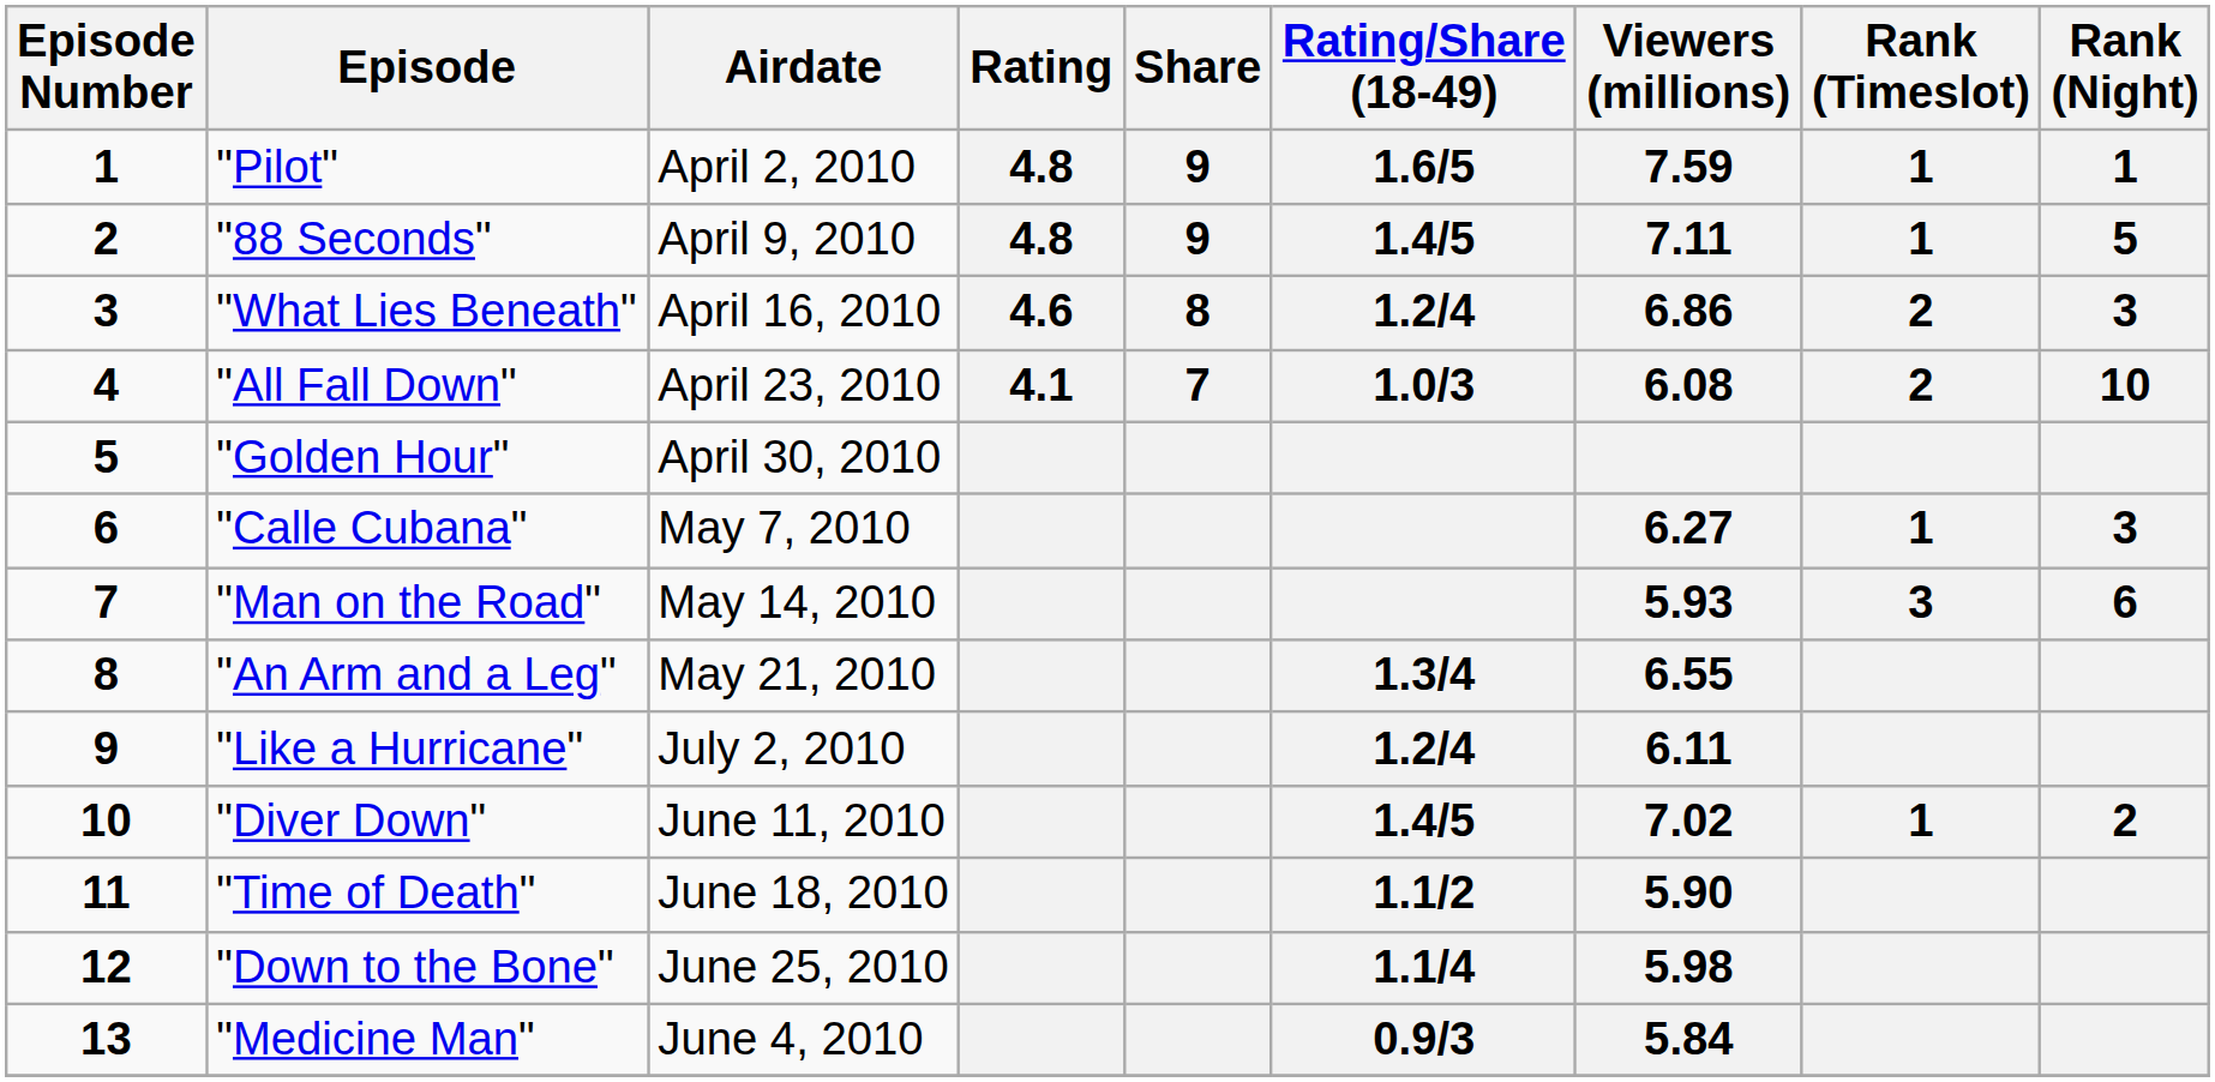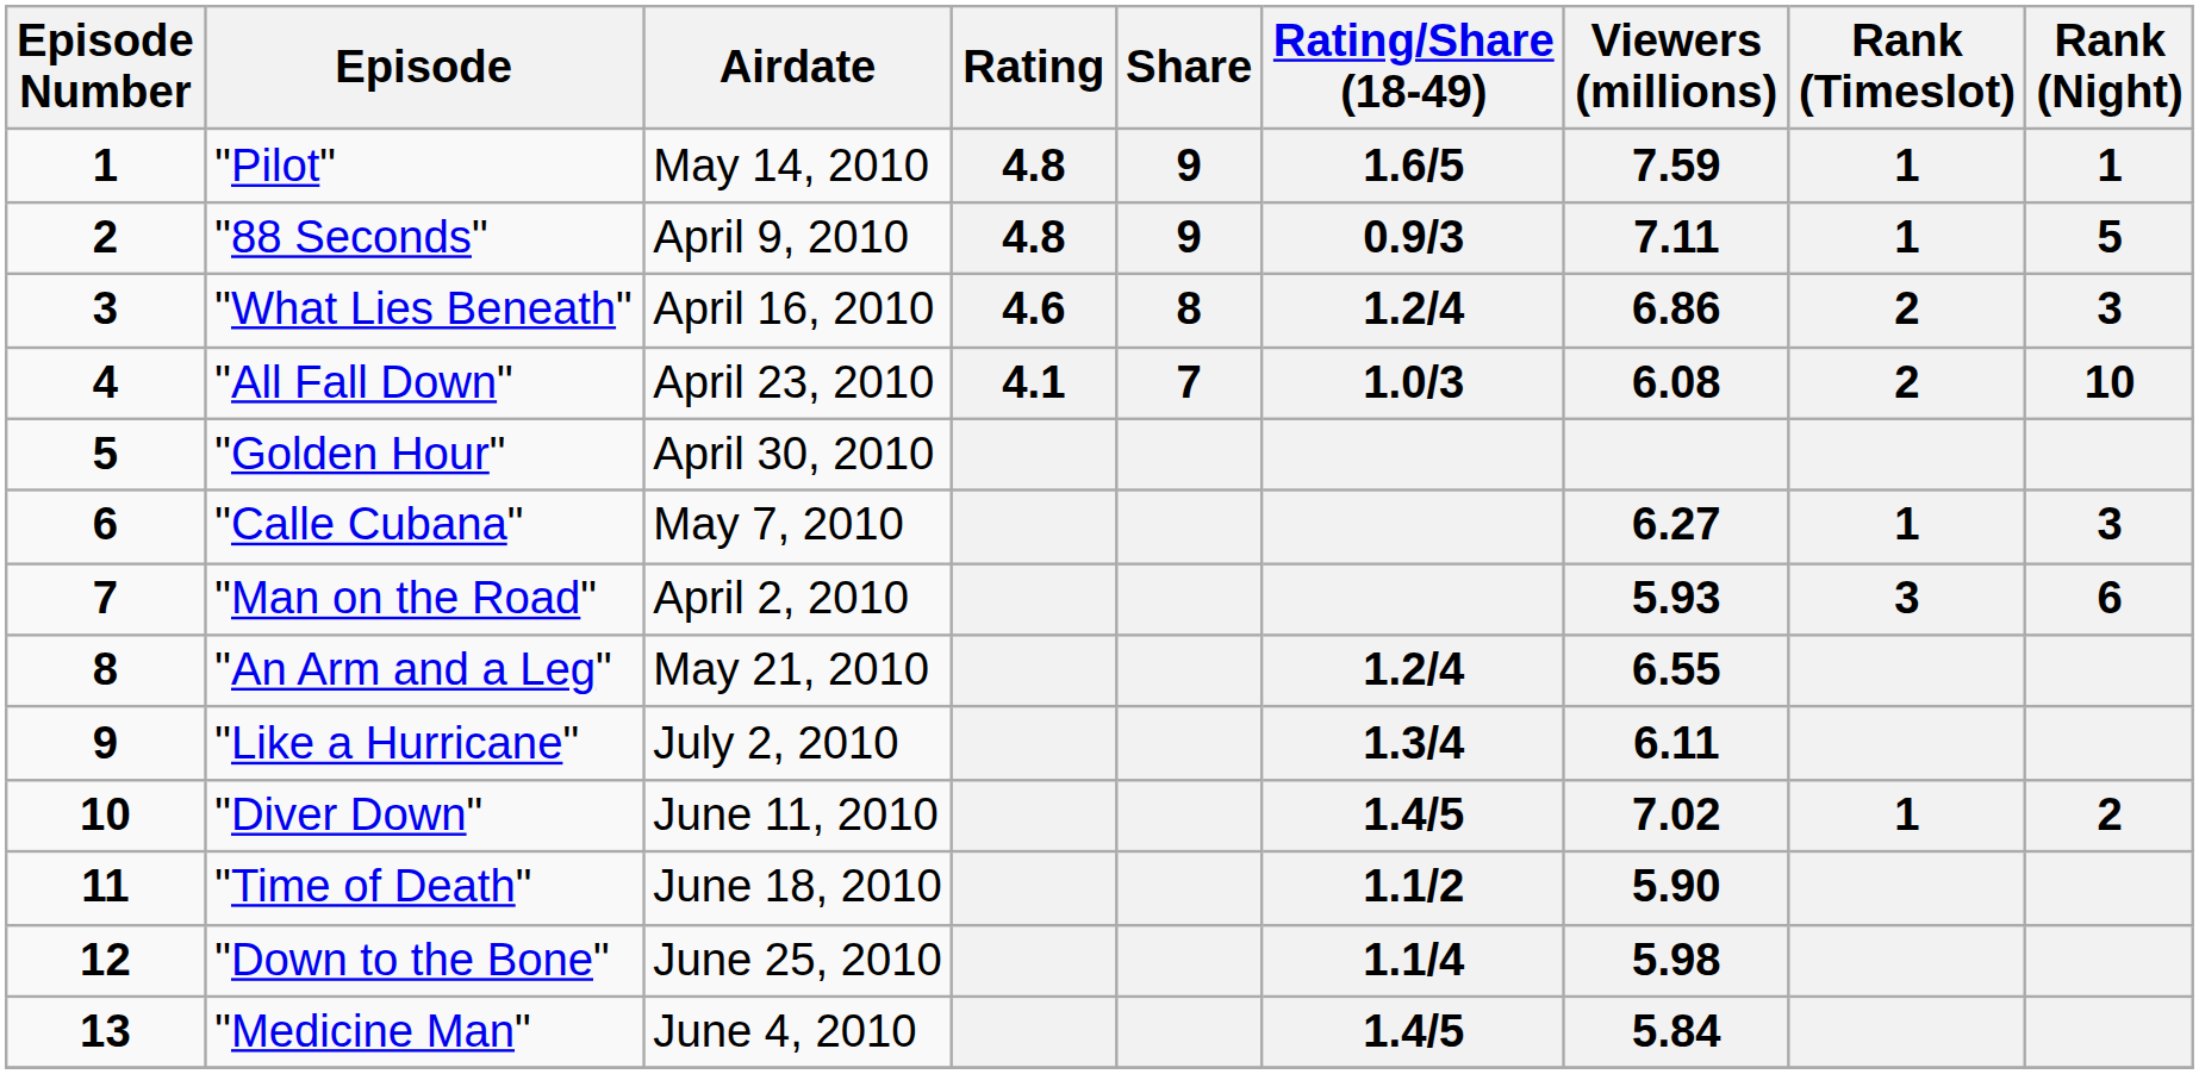 <table class="wikitable sortable">
 <tr>
 <th>Episode<br>Number</th>
 <th>Episode</th>
 <th>Airdate</th>
 <th>Rating</th>
 <th>Share</th>
 <th><a href='#'>Rating/Share</a><br>(18-49)</th>
 <th>Viewers<br>(millions)</th>
 <th>Rank<br>(Timeslot)</th>
 <th>Rank<br>(Night)</th>
 </tr>
 <tr>
 <td style="text-align:center"><strong>1</strong></td>
 <td>"<a href='#'>Pilot</a>"</td>
-<td>April 2, 2010</td>
+<td>May 14, 2010</td>
 <th style="text-align:center">4.8</th>
 <th style="text-align:center">9</th>
 <th style="text-align:center">1.6/5</th>
 <th style="text-align:center">7.59</th>
 <th style="text-align:center">1</th>
 <th style="text-align:center">1</th>
 </tr>
 <tr>
 <td style="text-align:center"><strong>2</strong></td>
 <td>"<a href='#'>88 Seconds</a>"</td>
 <td>April 9, 2010</td>
 <th style="text-align:center">4.8</th>
 <th style="text-align:center">9</th>
-<th style="text-align:center">1.4/5</th>
+<th style="text-align:center">0.9/3</th>
 <th style="text-align:center">7.11</th>
 <th style="text-align:center">1</th>
 <th style="text-align:center">5</th>
 </tr>
 <tr>
 <td style="text-align:center"><strong>3</strong></td>
 <td>"<a href='#'>What Lies Beneath</a>"</td>
 <td>April 16, 2010</td>
 <th style="text-align:center">4.6</th>
 <th style="text-align:center">8</th>
 <th style="text-align:center">1.2/4</th>
 <th style="text-align:center">6.86</th>
 <th style="text-align:center">2</th>
 <th style="text-align:center">3</th>
 </tr>
 <tr>
 <td style="text-align:center"><strong>4</strong></td>
 <td>"<a href='#'>All Fall Down</a>"</td>
 <td>April 23, 2010</td>
 <th style="text-align:center">4.1</th>
 <th style="text-align:center">7</th>
 <th style="text-align:center">1.0/3</th>
 <th style="text-align:center">6.08</th>
 <th style="text-align:center">2</th>
 <th style="text-align:center">10</th>
 </tr>
 <tr>
 <td style="text-align:center"><strong>5</strong></td>
 <td>"<a href='#'>Golden Hour</a>"</td>
 <td>April 30, 2010</td>
 <th style="text-align:center"></th>
 <th style="text-align:center"></th>
 <th style="text-align:center"></th>
 <th style="text-align:center"></th>
 <th style="text-align:center"></th>
 <th style="text-align:center"></th>
 </tr>
 <tr>
 <td style="text-align:center"><strong>6</strong></td>
 <td>"<a href='#'>Calle Cubana</a>"</td>
 <td>May 7, 2010</td>
 <th style="text-align:center"></th>
 <th style="text-align:center"></th>
 <th style="text-align:center"></th>
 <th style="text-align:center">6.27</th>
 <th style="text-align:center">1</th>
 <th style="text-align:center">3</th>
 </tr>
 <tr>
 <td style="text-align:center"><strong>7</strong></td>
 <td>"<a href='#'>Man on the Road</a>"</td>
-<td>May 14, 2010</td>
+<td>April 2, 2010</td>
 <th style="text-align:center"></th>
 <th style="text-align:center"></th>
 <th style="text-align:center"></th>
 <th style="text-align:center">5.93</th>
 <th style="text-align:center">3</th>
 <th style="text-align:center">6</th>
 </tr>
 <tr>
 <td style="text-align:center"><strong>8</strong></td>
 <td>"<a href='#'>An Arm and a Leg</a>"</td>
 <td>May 21, 2010</td>
 <th style="text-align:center"></th>
 <th style="text-align:center"></th>
-<th style="text-align:center">1.3/4</th>
+<th style="text-align:center">1.2/4</th>
 <th style="text-align:center">6.55</th>
 <th style="text-align:center"></th>
 <th style="text-align:center"></th>
 </tr>
 <tr>
 <td style="text-align:center"><strong>9</strong></td>
 <td>"<a href='#'>Like a Hurricane</a>"</td>
 <td>July 2, 2010</td>
 <th style="text-align:center"></th>
 <th style="text-align:center"></th>
-<th style="text-align:center">1.2/4</th>
+<th style="text-align:center">1.3/4</th>
 <th style="text-align:center">6.11</th>
 <th style="text-align:center"></th>
 <th style="text-align:center"></th>
 </tr>
 <tr>
 <td style="text-align:center"><strong>10</strong></td>
 <td>"<a href='#'>Diver Down</a>"</td>
 <td>June 11, 2010</td>
 <th style="text-align:center"></th>
 <th style="text-align:center"></th>
 <th style="text-align:center">1.4/5</th>
 <th style="text-align:center">7.02</th>
 <th style="text-align:center">1</th>
 <th style="text-align:center">2</th>
 </tr>
 <tr>
 <td style="text-align:center"><strong>11</strong></td>
 <td>"<a href='#'>Time of Death</a>"</td>
 <td>June 18, 2010</td>
 <th style="text-align:center"></th>
 <th style="text-align:center"></th>
 <th style="text-align:center">1.1/2</th>
 <th style="text-align:center">5.90</th>
 <th style="text-align:center"></th>
 <th style="text-align:center"></th>
 </tr>
 <tr>
 <td style="text-align:center"><strong>12</strong></td>
 <td>"<a href='#'>Down to the Bone</a>"</td>
 <td>June 25, 2010</td>
 <th style="text-align:center"></th>
 <th style="text-align:center"></th>
 <th style="text-align:center">1.1/4</th>
 <th style="text-align:center">5.98</th>
 <th style="text-align:center"></th>
 <th style="text-align:center"></th>
 </tr>
 <tr>
 <td style="text-align:center"><strong>13</strong></td>
 <td>"<a href='#'>Medicine Man</a>"</td>
 <td>June 4, 2010</td>
 <th style="text-align:center"></th>
 <th style="text-align:center"></th>
-<th style="text-align:center">0.9/3</th>
+<th style="text-align:center">1.4/5</th>
 <th style="text-align:center">5.84</th>
 <th style="text-align:center"></th>
 <th style="text-align:center"></th>
 </tr>
 <tr>
 </tr>
 </table>
